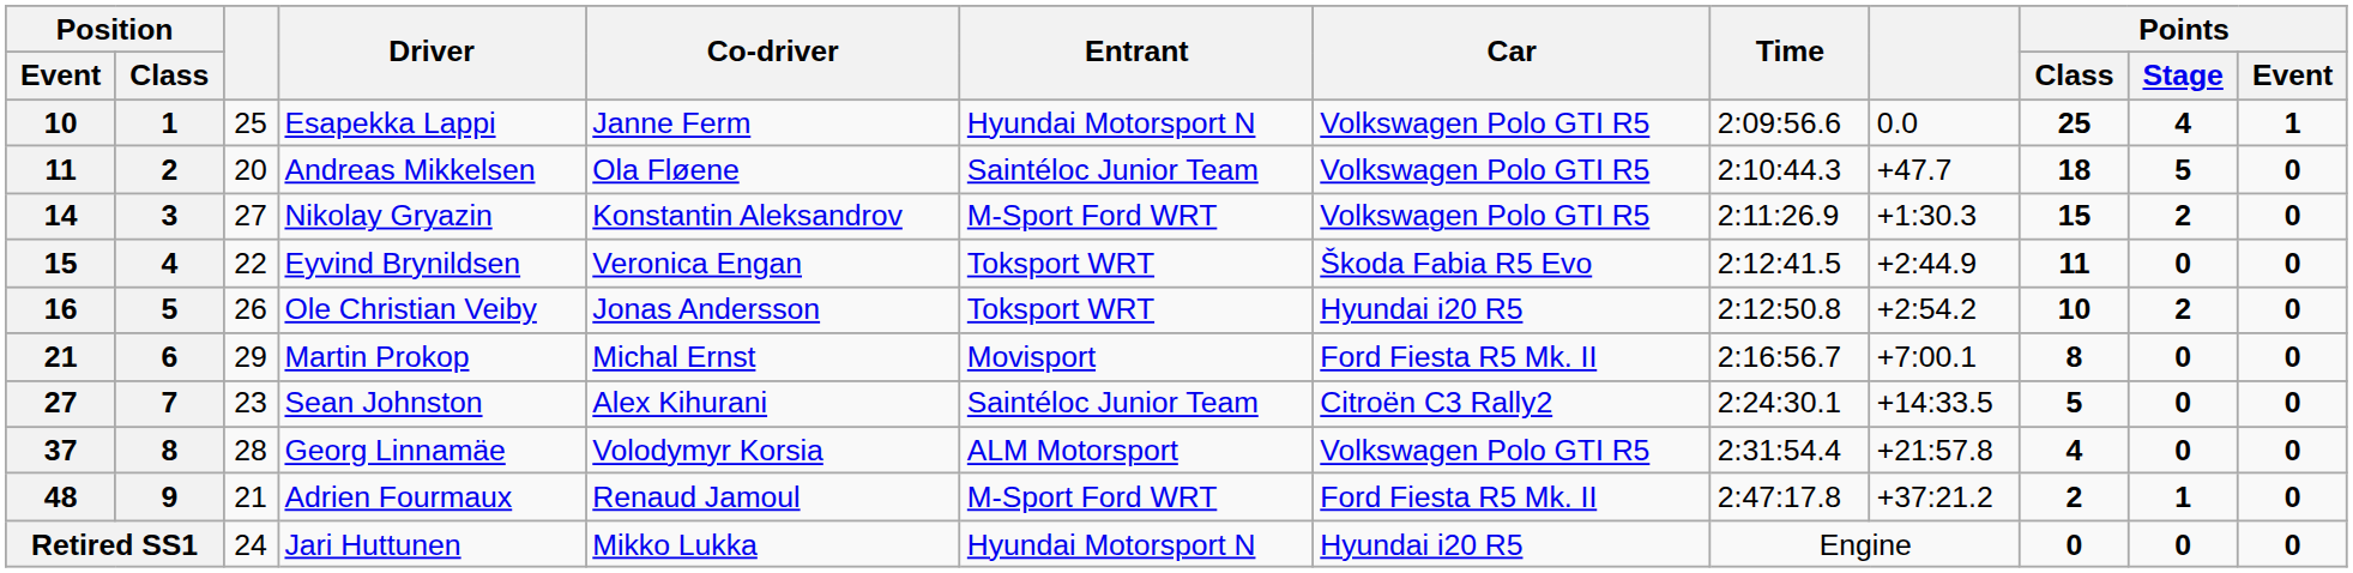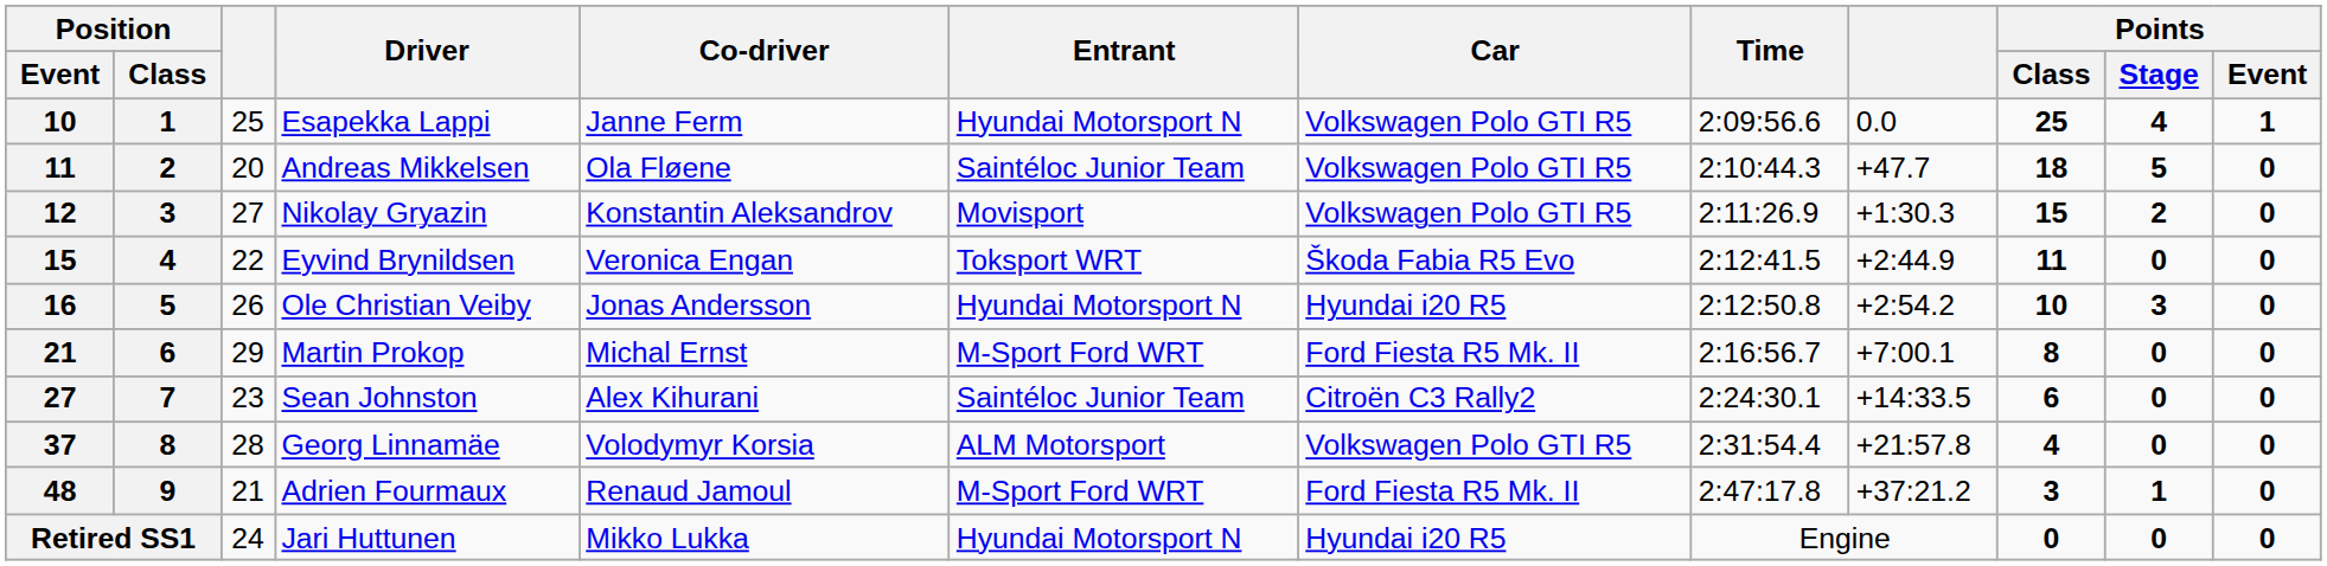 <table class="wikitable" width=85% style="font-size: 85%;">
 <tr>
 <th colspan="2">Position</th>
 <th rowspan="2"></th>
 <th rowspan="2">Driver</th>
 <th rowspan="2">Co-driver</th>
 <th rowspan="2">Entrant</th>
 <th rowspan="2">Car</th>
 <th rowspan="2">Time</th>
 <th rowspan="2"></th>
 <th colspan="3">Points</th>
 </tr>
 <tr>
 <th>Event</th>
 <th>Class</th>
 <th>Class</th>
 <th><a href='#'>Stage</a></th>
 <th>Event</th>
 </tr>
 <tr>
 <th>10</th>
 <th>1</th>
 <td align="center">25</td>
 <td><a href='#'>Esapekka Lappi</a></td>
 <td><a href='#'>Janne Ferm</a></td>
 <td><a href='#'>Hyundai Motorsport N</a></td>
 <td><a href='#'>Volkswagen Polo GTI R5</a></td>
 <td>2:09:56.6</td>
 <td>0.0</td>
 <td align="center"><strong>25</strong></td>
 <td align="center"><strong>4</strong></td>
 <td align="center"><strong>1</strong></td>
 </tr>
 <tr>
 <th>11</th>
 <th>2</th>
 <td align="center">20</td>
 <td><a href='#'>Andreas Mikkelsen</a></td>
 <td><a href='#'>Ola Fløene</a></td>
 <td><a href='#'>Saintéloc Junior Team</a></td>
 <td><a href='#'>Volkswagen Polo GTI R5</a></td>
 <td>2:10:44.3</td>
 <td>+47.7</td>
 <td align="center"><strong>18</strong></td>
 <td align="center"><strong>5</strong></td>
 <td align="center"><strong>0</strong></td>
 </tr>
 <tr>
-<th>14</th>
+<th>12</th>
 <th>3</th>
 <td align="center">27</td>
 <td><a href='#'>Nikolay Gryazin</a></td>
 <td><a href='#'>Konstantin Aleksandrov</a></td>
-<td><a href='#'>M-Sport Ford WRT</a></td>
+<td><a href='#'>Movisport</a></td>
 <td><a href='#'>Volkswagen Polo GTI R5</a></td>
 <td>2:11:26.9</td>
 <td>+1:30.3</td>
 <td align="center"><strong>15</strong></td>
 <td align="center"><strong>2</strong></td>
 <td align="center"><strong>0</strong></td>
 </tr>
 <tr>
 <th>15</th>
 <th>4</th>
 <td align="center">22</td>
 <td><a href='#'>Eyvind Brynildsen</a></td>
 <td><a href='#'>Veronica Engan</a></td>
 <td><a href='#'>Toksport WRT</a></td>
 <td><a href='#'>Škoda Fabia R5 Evo</a></td>
 <td>2:12:41.5</td>
 <td>+2:44.9</td>
 <td align="center"><strong>11</strong></td>
 <td align="center"><strong>0</strong></td>
 <td align="center"><strong>0</strong></td>
 </tr>
 <tr>
 <th>16</th>
 <th>5</th>
 <td align="center">26</td>
 <td><a href='#'>Ole Christian Veiby</a></td>
 <td><a href='#'>Jonas Andersson</a></td>
-<td><a href='#'>Toksport WRT</a></td>
+<td><a href='#'>Hyundai Motorsport N</a></td>
 <td><a href='#'>Hyundai i20 R5</a></td>
 <td>2:12:50.8</td>
 <td>+2:54.2</td>
 <td align="center"><strong>10</strong></td>
-<td align="center"><strong>2</strong></td>
+<td align="center"><strong>3</strong></td>
 <td align="center"><strong>0</strong></td>
 </tr>
 <tr>
 <th>21</th>
 <th>6</th>
 <td align="center">29</td>
 <td><a href='#'>Martin Prokop</a></td>
 <td><a href='#'>Michal Ernst</a></td>
-<td><a href='#'>Movisport</a></td>
+<td><a href='#'>M-Sport Ford WRT</a></td>
 <td><a href='#'>Ford Fiesta R5 Mk. II</a></td>
 <td>2:16:56.7</td>
 <td>+7:00.1</td>
 <td align="center"><strong>8</strong></td>
 <td align="center"><strong>0</strong></td>
 <td align="center"><strong>0</strong></td>
 </tr>
 <tr>
 <th>27</th>
 <th>7</th>
 <td align="center">23</td>
 <td><a href='#'>Sean Johnston</a></td>
 <td><a href='#'>Alex Kihurani</a></td>
 <td><a href='#'>Saintéloc Junior Team</a></td>
 <td><a href='#'>Citroën C3 Rally2</a></td>
 <td>2:24:30.1</td>
 <td>+14:33.5</td>
-<td align="center"><strong>5</strong></td>
+<td align="center"><strong>6</strong></td>
 <td align="center"><strong>0</strong></td>
 <td align="center"><strong>0</strong></td>
 </tr>
 <tr>
 <th>37</th>
 <th>8</th>
 <td align="center">28</td>
 <td><a href='#'>Georg Linnamäe</a></td>
 <td><a href='#'>Volodymyr Korsia</a></td>
 <td><a href='#'>ALM Motorsport</a></td>
 <td><a href='#'>Volkswagen Polo GTI R5</a></td>
 <td>2:31:54.4</td>
 <td>+21:57.8</td>
 <td align="center"><strong>4</strong></td>
 <td align="center"><strong>0</strong></td>
 <td align="center"><strong>0</strong></td>
 </tr>
 <tr>
 <th>48</th>
 <th>9</th>
 <td align="center">21</td>
 <td><a href='#'>Adrien Fourmaux</a></td>
 <td><a href='#'>Renaud Jamoul</a></td>
 <td><a href='#'>M-Sport Ford WRT</a></td>
 <td><a href='#'>Ford Fiesta R5 Mk. II</a></td>
 <td>2:47:17.8</td>
 <td>+37:21.2</td>
-<td align="center"><strong>2</strong></td>
+<td align="center"><strong>3</strong></td>
 <td align="center"><strong>1</strong></td>
 <td align="center"><strong>0</strong></td>
 </tr>
 <tr>
 <th colspan=2 nowrap>Retired SS1</th>
 <td align="center">24</td>
 <td><a href='#'>Jari Huttunen</a></td>
 <td><a href='#'>Mikko Lukka</a></td>
 <td><a href='#'>Hyundai Motorsport N</a></td>
 <td><a href='#'>Hyundai i20 R5</a></td>
 <td colspan="2" align="center">Engine</td>
 <td align="center"><strong>0</strong></td>
 <td align="center"><strong>0</strong></td>
 <td align="center"><strong>0</strong></td>
 </tr>
 </table>
